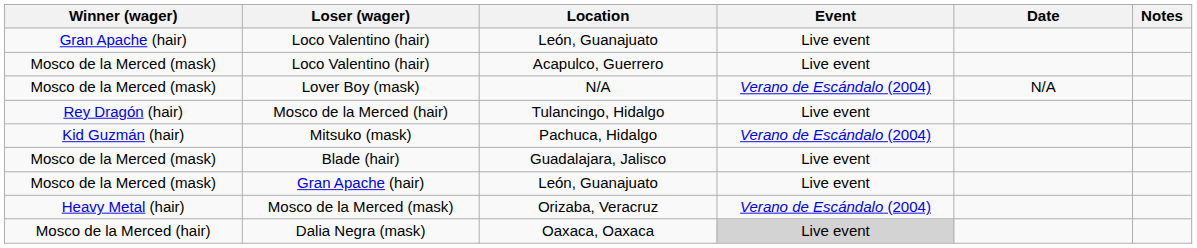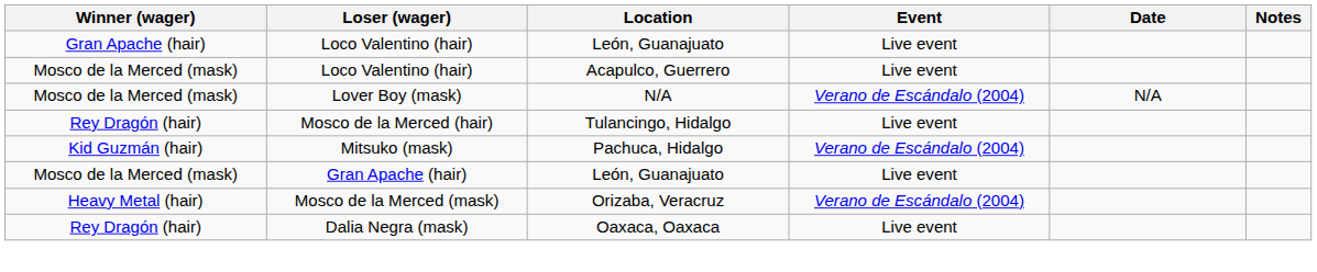 <table class="wikitable sortable" width=100%  style="text-align: center">
 <tr>
 <th width=20% scope="col">Winner (wager)</th>
 <th width=20% scope="col">Loser (wager)</th>
 <th width=20% scope="col">Location</th>
 <th width=20% scope="col">Event</th>
 <th width=15% scope="col">Date</th>
 <th class="unsortable" width=5% scope="col">Notes</th>
 </tr>
 <tr>
 <td><a href='#'>Gran Apache</a> (hair)</td>
 <td>Loco Valentino (hair)</td>
 <td>León, Guanajuato</td>
 <td>Live event</td>
 <td></td>
 <td></td>
 </tr>
 <tr>
 <td>Mosco de la Merced (mask)</td>
 <td>Loco Valentino (hair)</td>
 <td>Acapulco, Guerrero</td>
 <td>Live event</td>
 <td></td>
 <td></td>
 </tr>
 <tr>
 <td>Mosco de la Merced (mask)</td>
 <td>Lover Boy (mask)</td>
 <td>N/A</td>
 <td><a href='#'><em>Verano de Escándalo</em> (2004)</a></td>
 <td>N/A</td>
 <td></td>
 </tr>
 <tr>
 <td><a href='#'>Rey Dragón</a> (hair)</td>
 <td>Mosco de la Merced (hair)</td>
 <td>Tulancingo, Hidalgo</td>
 <td>Live event</td>
 <td></td>
 <td></td>
 </tr>
 <tr>
 <td><a href='#'>Kid Guzmán</a> (hair)</td>
 <td>Mitsuko (mask)</td>
 <td>Pachuca, Hidalgo</td>
 <td><a href='#'><em>Verano de Escándalo</em> (2004)</a></td>
 <td></td>
 <td></td>
 </tr>
 <tr>
 <td>Mosco de la Merced (mask)</td>
-<td>Blade (hair)</td>
-<td>Guadalajara, Jalisco</td>
-<td>Live event</td>
-<td></td>
-<td></td>
-</tr>
-<tr>
-<td>Mosco de la Merced (mask)</td>
 <td><a href='#'>Gran Apache</a> (hair)</td>
 <td>León, Guanajuato</td>
 <td>Live event</td>
 <td></td>
 <td></td>
 </tr>
 <tr>
 <td><a href='#'>Heavy Metal</a> (hair)</td>
 <td>Mosco de la Merced (mask)</td>
 <td>Orizaba, Veracruz</td>
 <td><a href='#'><em>Verano de Escándalo</em> (2004)</a></td>
 <td></td>
 <td></td>
 </tr>
 <tr>
-<td>Mosco de la Merced (hair)</td>
+<td><a href='#'>Rey Dragón</a> (hair)</td>
 <td>Dalia Negra (mask)</td>
 <td>Oaxaca, Oaxaca</td>
-<td style="background: lightgrey;">Live event</td>
+<td>Live event</td>
 <td></td>
 <td></td>
 </tr>
 </table>
